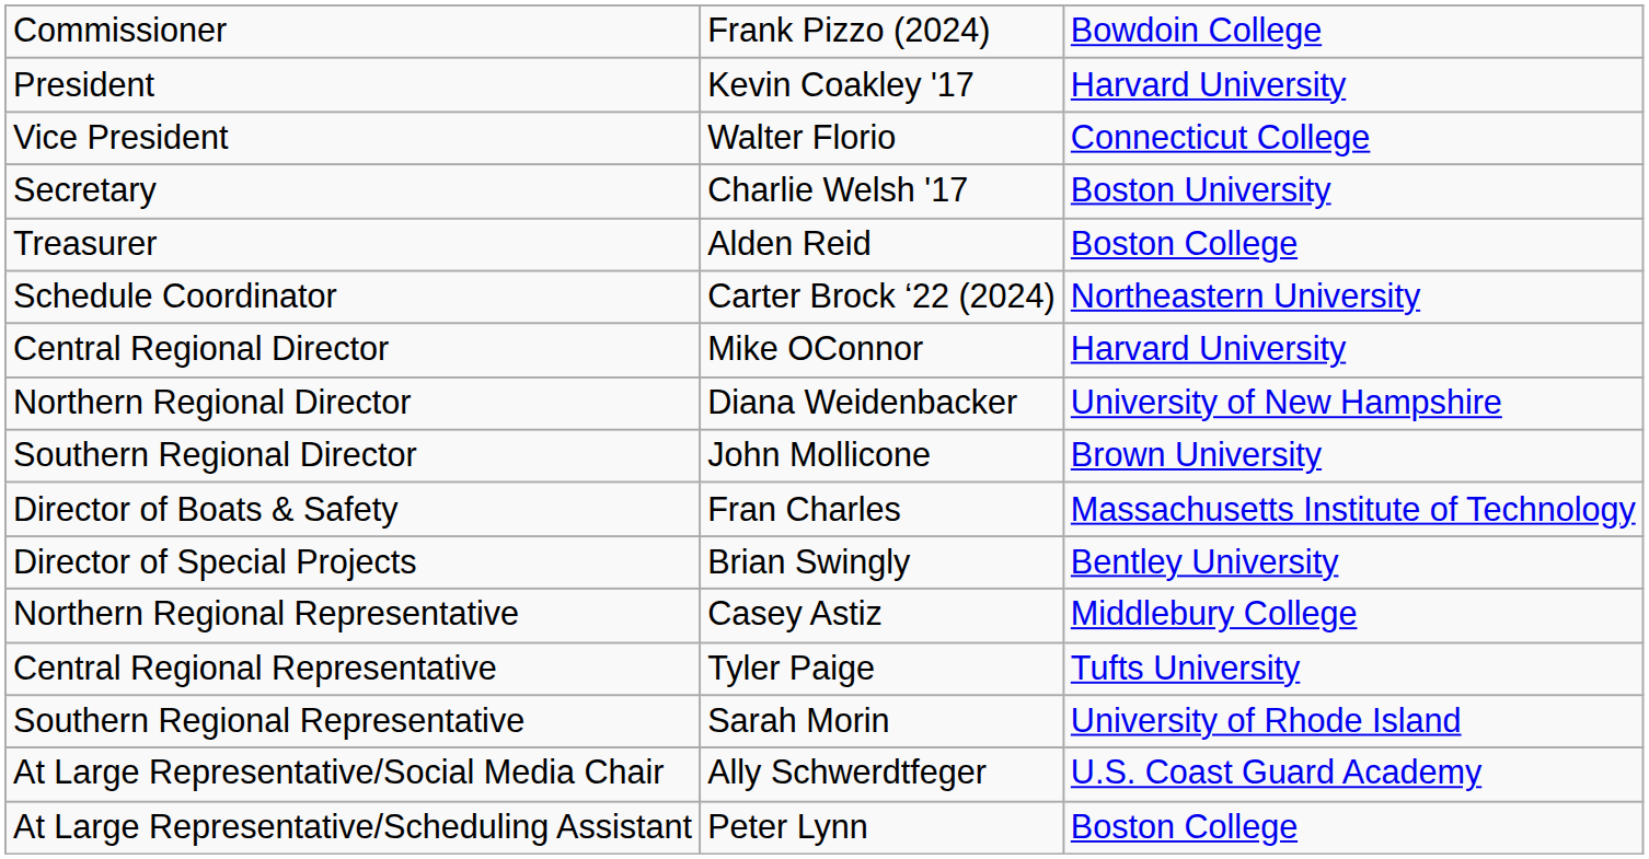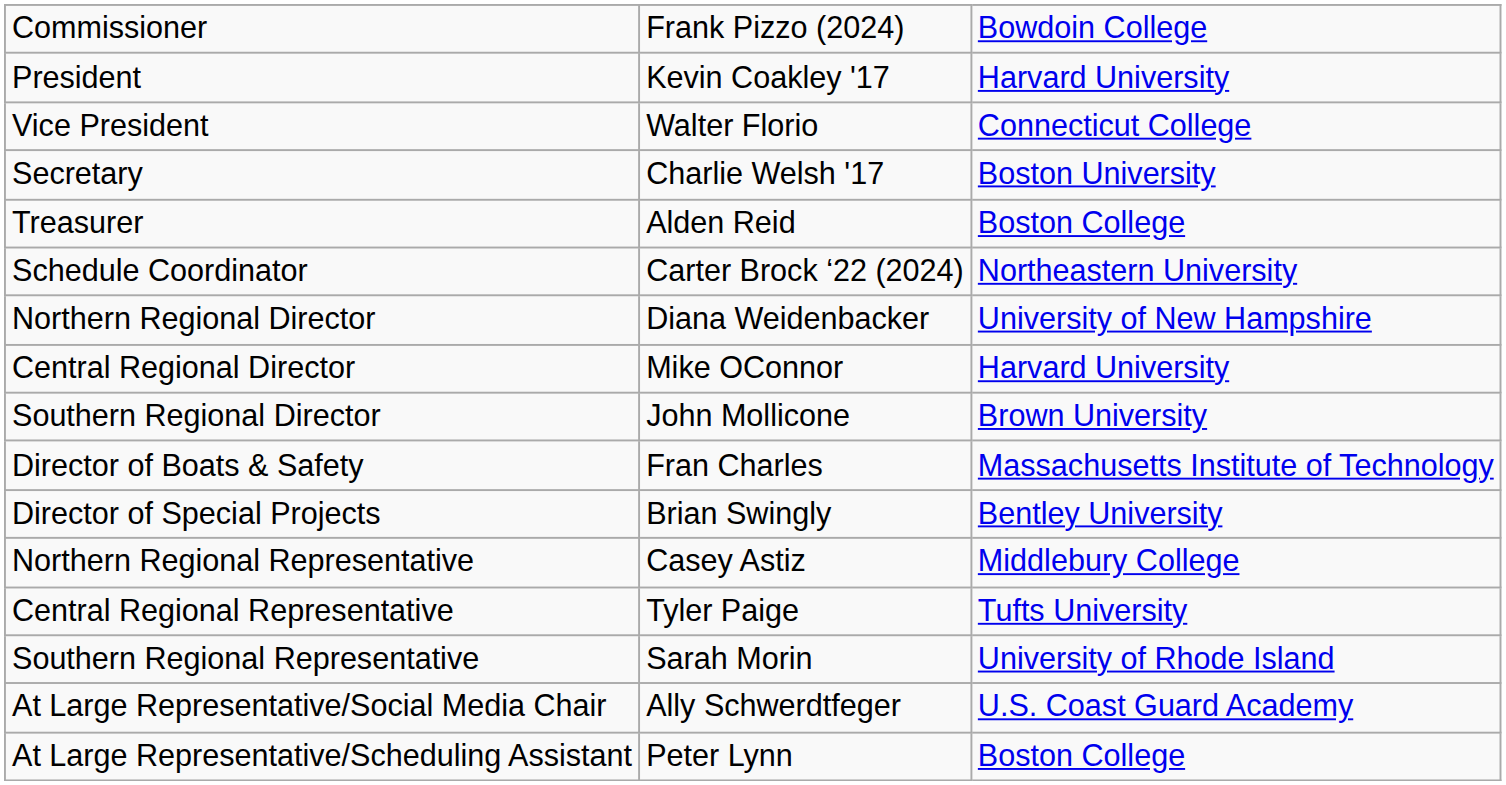 <table class="wikitable">
 <tr>
 <td>Commissioner</td>
 <td>Frank Pizzo (2024)</td>
 <td><a href='#'>Bowdoin College</a></td>
 </tr>
 <tr>
 <td>President</td>
 <td>Kevin Coakley '17</td>
 <td><a href='#'>Harvard University</a></td>
 </tr>
 <tr>
 <td>Vice President</td>
 <td>Walter Florio</td>
 <td><a href='#'>Connecticut College</a></td>
 </tr>
 <tr>
 <td>Secretary</td>
 <td>Charlie Welsh '17</td>
 <td><a href='#'>Boston University</a></td>
 </tr>
 <tr>
 <td>Treasurer</td>
 <td>Alden Reid</td>
 <td><a href='#'>Boston College</a></td>
 </tr>
 <tr>
 <td>Schedule Coordinator</td>
 <td>Carter Brock ‘22 (2024)</td>
 <td><a href='#'>Northeastern University</a></td>
 </tr>
 <tr>
+<td>Northern Regional Director</td>
+<td>Diana Weidenbacker</td>
+<td><a href='#'>University of New Hampshire</a></td>
+</tr>
+<tr>
 <td>Central Regional Director</td>
 <td>Mike OConnor</td>
 <td><a href='#'>Harvard University</a></td>
-</tr>
-<tr>
-<td>Northern Regional Director</td>
-<td>Diana Weidenbacker</td>
-<td><a href='#'>University of New Hampshire</a></td>
 </tr>
 <tr>
 <td>Southern Regional Director</td>
 <td>John Mollicone</td>
 <td><a href='#'>Brown University</a></td>
 </tr>
 <tr>
 <td>Director of Boats & Safety</td>
 <td>Fran Charles</td>
 <td><a href='#'>Massachusetts Institute of Technology</a></td>
 </tr>
 <tr>
 <td>Director of Special Projects</td>
 <td>Brian Swingly</td>
 <td><a href='#'>Bentley University</a></td>
 </tr>
 <tr>
 <td>Northern Regional Representative</td>
 <td>Casey Astiz</td>
 <td><a href='#'>Middlebury College</a></td>
 </tr>
 <tr>
 <td>Central Regional Representative</td>
 <td>Tyler Paige</td>
 <td><a href='#'>Tufts University</a></td>
 </tr>
 <tr>
 <td>Southern Regional Representative</td>
 <td>Sarah Morin</td>
 <td><a href='#'>University of Rhode Island</a></td>
 </tr>
 <tr>
 <td>At Large Representative/Social Media Chair</td>
 <td>Ally Schwerdtfeger</td>
 <td><a href='#'>U.S. Coast Guard Academy</a></td>
 </tr>
 <tr>
 <td>At Large Representative/Scheduling Assistant</td>
 <td>Peter Lynn</td>
 <td><a href='#'>Boston College</a></td>
 </tr>
 </table>
